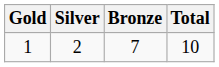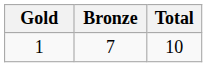 <table class="wikitable" width=20%>
 <tr>
 <th width=30%> Gold</th>
-<th width=30%> Silver</th>
 <th width=30%> Bronze</th>
 <th width=20%>Total</th>
 </tr>
 <tr align=center>
 <td>1</td>
-<td>2</td>
 <td>7</td>
 <td>10</td>
 </tr>
 </table>
